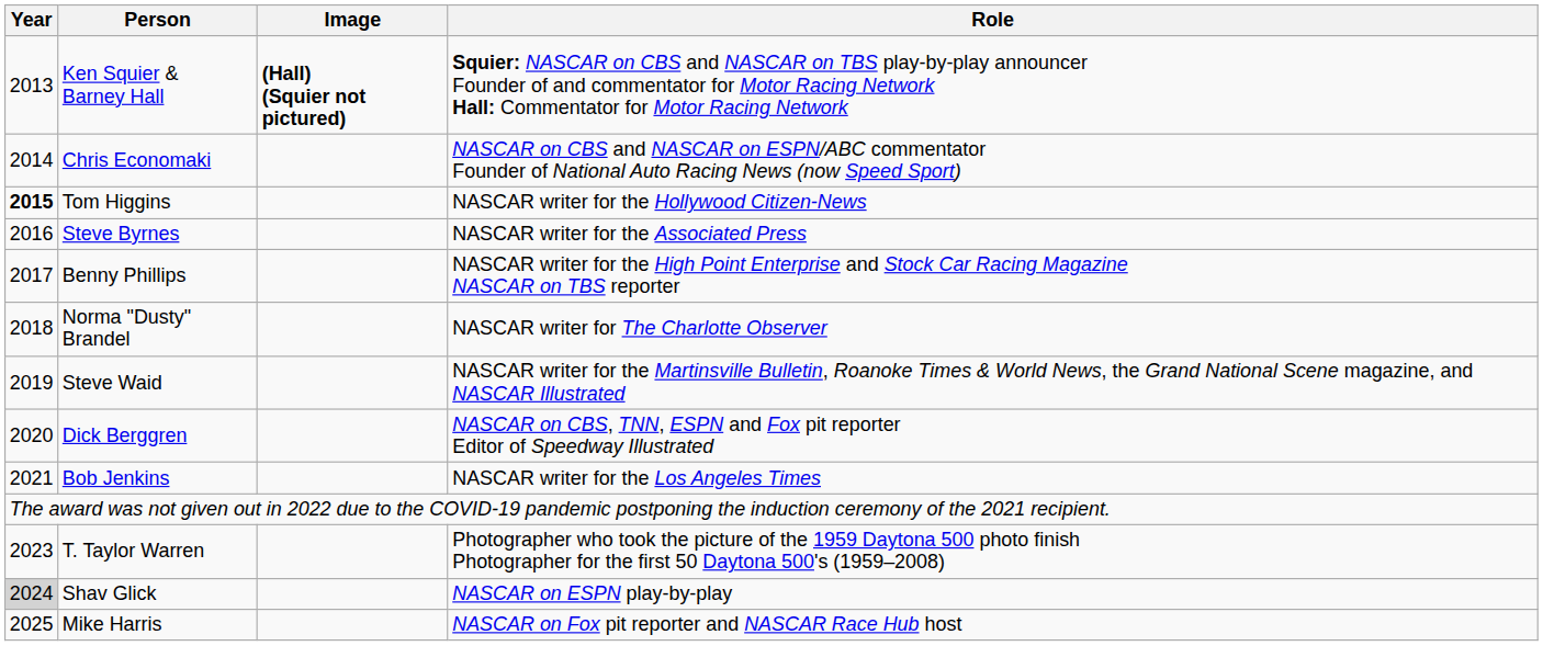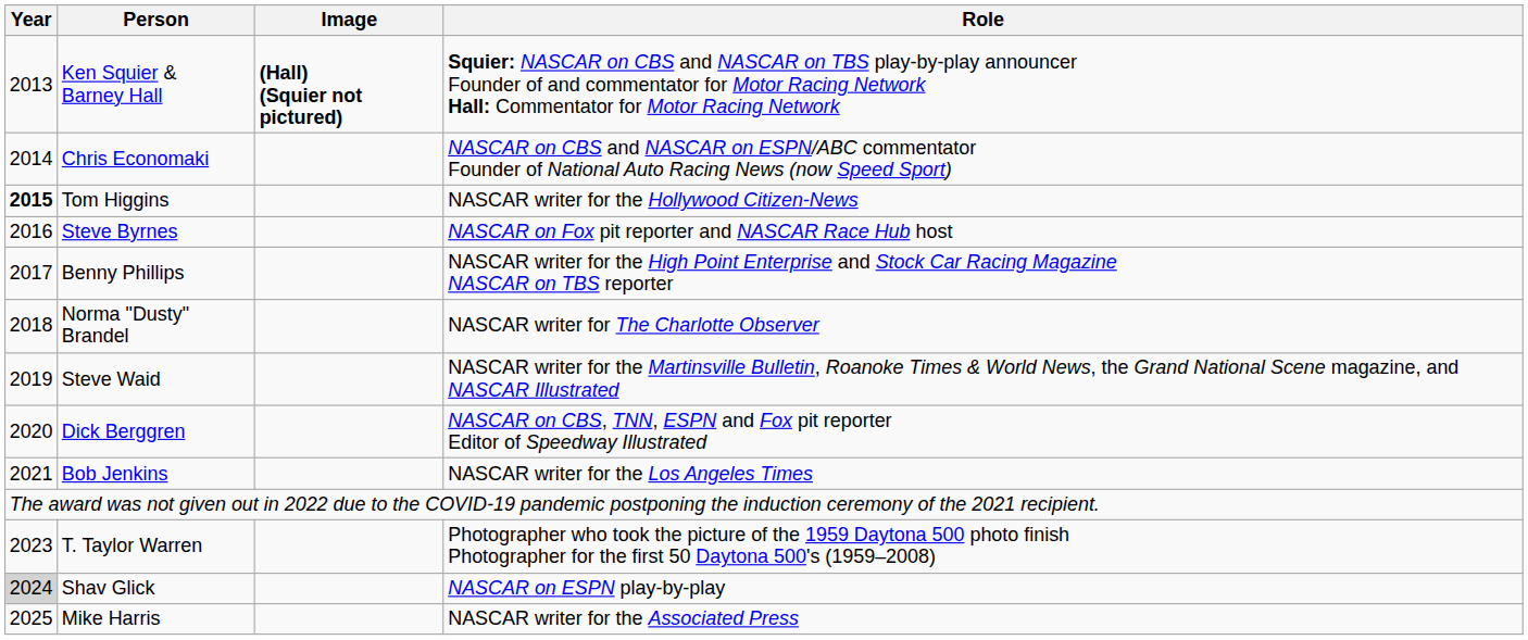 <table class="wikitable">
 <tr>
 <th>Year</th>
 <th>Person</th>
 <th>Image</th>
 <th>Role</th>
 </tr>
 <tr>
 <td>2013</td>
 <td><a href='#'>Ken Squier</a> & <br> <a href='#'>Barney Hall</a></td>
 <td> <br> <strong>(Hall)</strong> <br> <strong>(Squier not pictured)</strong></td>
 <td><strong>Squier:</strong> <em><a href='#'>NASCAR on CBS</a></em> and <em><a href='#'>NASCAR on TBS</a></em> play-by-play announcer <br> Founder of and commentator for <em><a href='#'>Motor Racing Network</a></em> <br> <strong>Hall:</strong> Commentator for <em><a href='#'>Motor Racing Network</a></em></td>
 </tr>
 <tr>
 <td>2014</td>
 <td><a href='#'>Chris Economaki</a></td>
 <td></td>
 <td><em><a href='#'>NASCAR on CBS</a></em> and <em><a href='#'>NASCAR on ESPN</a>/ABC</em> commentator <br> Founder of <em>National Auto Racing News (now <a href='#'>Speed Sport</a>)</em></td>
 </tr>
 <tr>
 <td><strong>2015</strong></td>
 <td>Tom Higgins</td>
 <td></td>
 <td>NASCAR writer for the <em><a href='#'>Hollywood Citizen-News</a></em></td>
 </tr>
 <tr>
 <td>2016</td>
 <td><a href='#'>Steve Byrnes</a></td>
 <td></td>
-<td>NASCAR writer for the <em><a href='#'>Associated Press</a></em></td>
+<td><em><a href='#'>NASCAR on Fox</a></em> pit reporter and <em><a href='#'>NASCAR Race Hub</a></em> host</td>
 </tr>
 <tr>
 <td>2017</td>
 <td>Benny Phillips</td>
 <td></td>
 <td>NASCAR writer for the <em><a href='#'>High Point Enterprise</a></em> and <em><a href='#'>Stock Car Racing Magazine</a></em> <br> <em><a href='#'>NASCAR on TBS</a></em> reporter</td>
 </tr>
 <tr>
 <td>2018</td>
 <td>Norma "Dusty" Brandel</td>
 <td></td>
 <td>NASCAR writer for <em><a href='#'>The Charlotte Observer</a></em></td>
 </tr>
 <tr>
 <td>2019</td>
 <td>Steve Waid</td>
 <td></td>
 <td>NASCAR writer for the <em><a href='#'>Martinsville Bulletin</a></em>, <em>Roanoke Times & World News</em>, the <em>Grand National Scene</em> magazine, and <em><a href='#'>NASCAR Illustrated</a></em></td>
 </tr>
 <tr>
 <td>2020</td>
 <td><a href='#'>Dick Berggren</a></td>
 <td></td>
 <td><em><a href='#'>NASCAR on CBS</a></em>, <em><a href='#'>TNN</a></em>, <em><a href='#'>ESPN</a></em> and <em><a href='#'>Fox</a></em> pit reporter <br> Editor of <em>Speedway Illustrated</em></td>
 </tr>
 <tr>
 <td>2021</td>
 <td><a href='#'>Bob Jenkins</a></td>
 <td></td>
 <td>NASCAR writer for the <em><a href='#'>Los Angeles Times</a></em></td>
 </tr>
 <tr>
 <td colspan=4><em>The award was not given out in 2022 due to the COVID-19 pandemic postponing the induction ceremony of the 2021 recipient.</em></td>
 </tr>
 <tr>
 <td>2023</td>
 <td>T. Taylor Warren</td>
 <td></td>
 <td>Photographer who took the picture of the <a href='#'>1959 Daytona 500</a> photo finish <br> Photographer for the first 50 <a href='#'>Daytona 500</a>'s (1959–2008)</td>
 </tr>
 <tr>
 <td style="background: lightgrey;">2024</td>
 <td>Shav Glick</td>
 <td></td>
 <td><em><a href='#'>NASCAR on ESPN</a></em> play-by-play</td>
 </tr>
 <tr>
 <td>2025</td>
 <td>Mike Harris</td>
 <td></td>
-<td><em><a href='#'>NASCAR on Fox</a></em> pit reporter and <em><a href='#'>NASCAR Race Hub</a></em> host</td>
+<td>NASCAR writer for the <em><a href='#'>Associated Press</a></em></td>
 </tr>
 </table>
